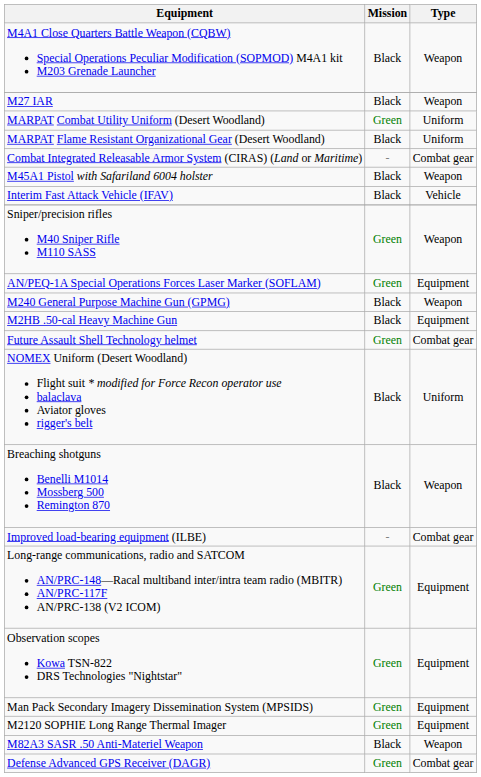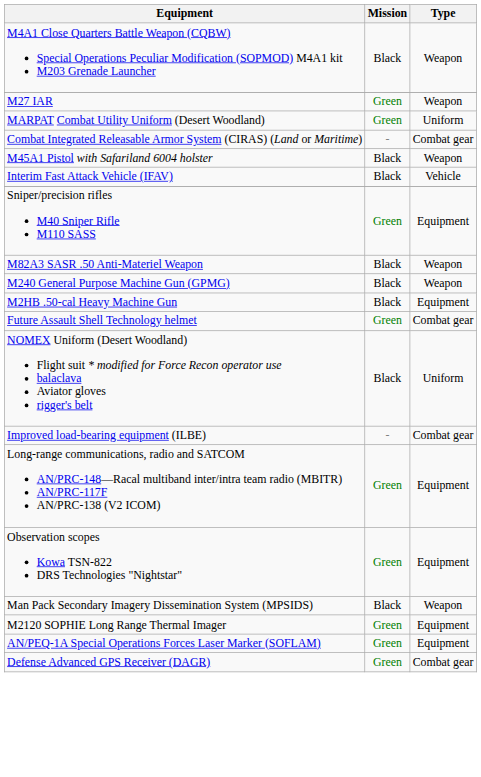 <table class="wikitable sortable">
 <tr>
 <th>Equipment</th>
 <th>Mission</th>
 <th>Type</th>
 </tr>
 <tr>
 <td><a href='#'>M4A1 Close Quarters Battle Weapon (CQBW)</a><br><ul><li><a href='#'>Special Operations Peculiar Modification (SOPMOD)</a> M4A1 kit</li><li><a href='#'>M203 Grenade Launcher</a></li></ul></td>
 <td align="center">Black</td>
 <td align="center">Weapon</td>
 </tr>
 <tr>
 </tr>
 <tr>
 <td><a href='#'>M27 IAR</a></td>
-<td align="center" style="color:black">Black</td>
+<td align="center" style="color:green">Green</td>
 <td align="center">Weapon</td>
 </tr>
 <tr>
 <td><a href='#'>MARPAT</a> <a href='#'>Combat Utility Uniform</a> (Desert Woodland)</td>
 <td align="center" style="color:green">Green</td>
-<td align="center">Uniform</td>
-</tr>
-<tr>
-<td><a href='#'>MARPAT</a> <a href='#'>Flame Resistant Organizational Gear</a> (Desert Woodland)</td>
-<td align="center" style="color:black">Black</td>
 <td align="center">Uniform</td>
 </tr>
 <tr>
 <td><a href='#'>Combat Integrated Releasable Armor System</a> (CIRAS) (<em>Land</em> or <em>Maritime</em>)</td>
 <td align="center" style="color:gray">-</td>
 <td align="center">Combat gear</td>
 </tr>
 <tr>
 <td><a href='#'>M45A1 Pistol</a> <em>with Safariland 6004 holster</em></td>
 <td align="center" style="color:black">Black</td>
 <td align="center">Weapon</td>
 </tr>
 <tr>
 <td><a href='#'>Interim Fast Attack Vehicle (IFAV)</a></td>
 <td align="center" style="color:black">Black</td>
 <td align="center">Vehicle</td>
 </tr>
 <tr>
 </tr>
 <tr>
 <td>Sniper/precision rifles<br><ul><li><a href='#'>M40 Sniper Rifle</a></li><li><a href='#'>M110 SASS</a></li></ul></td>
 <td align="center" style="color:green">Green</td>
-<td align="center">Weapon</td>
+<td align="center">Equipment</td>
 </tr>
 <tr>
-<td><a href='#'>AN/PEQ-1A Special Operations Forces Laser Marker (SOFLAM)</a></td>
-<td align="center" style="color:green">Green</td>
-<td align="center">Equipment</td>
+<td><a href='#'>M82A3 SASR .50 Anti-Materiel Weapon</a></td>
+<td align="center" style="color:black">Black</td>
+<td align="center">Weapon</td>
 </tr>
 <tr>
 <td><a href='#'>M240 General Purpose Machine Gun (GPMG)</a></td>
 <td align="center" style="color:black">Black</td>
 <td align="center">Weapon</td>
 </tr>
 <tr>
 <td><a href='#'>M2HB .50-cal Heavy Machine Gun</a></td>
 <td align="center" style="color:black">Black</td>
 <td align="center">Equipment</td>
 </tr>
 <tr>
 <td><a href='#'>Future Assault Shell Technology helmet</a></td>
 <td align="center" style="color:green">Green</td>
 <td align="center">Combat gear</td>
 </tr>
 <tr>
 <td><a href='#'>NOMEX</a> Uniform (Desert Woodland)<br><ul><li>Flight suit <em>* modified for Force Recon operator use</em></li><li><a href='#'>balaclava</a></li><li>Aviator gloves</li><li><a href='#'>rigger's belt</a></li></ul></td>
 <td align="center" style="color:black">Black</td>
 <td align="center">Uniform</td>
 </tr>
 <tr>
-<td>Breaching shotguns<br><ul><li><a href='#'>Benelli M1014</a></li><li><a href='#'>Mossberg 500</a></li><li><a href='#'>Remington 870</a></li></ul></td>
-<td align="center" style="color:black">Black</td>
-<td align="center">Weapon</td>
-</tr>
-<tr>
 <td><a href='#'>Improved load-bearing equipment</a> (ILBE)</td>
 <td align="center" style="color:gray">-</td>
 <td align="center">Combat gear</td>
 </tr>
 <tr>
 <td>Long-range communications, radio and SATCOM<br><ul><li><a href='#'>AN/PRC-148</a>—Racal multiband inter/intra team radio (MBITR)</li><li><a href='#'>AN/PRC-117F</a></li><li>AN/PRC-138 (V2 ICOM)</li></ul></td>
 <td align="center" style="color:green">Green</td>
 <td align="center">Equipment</td>
 </tr>
 <tr>
 <td>Observation scopes<br><ul><li><a href='#'>Kowa</a> TSN-822</li><li>DRS Technologies "Nightstar"</li></ul></td>
 <td align="center" style="color:green">Green</td>
 <td align="center">Equipment</td>
 </tr>
 <tr>
 <td>Man Pack Secondary Imagery Dissemination System (MPSIDS)</td>
-<td align="center" style="color:green">Green</td>
-<td align="center">Equipment</td>
+<td align="center" style="color:black">Black</td>
+<td align="center">Weapon</td>
 </tr>
 <tr>
 <td>M2120 SOPHIE Long Range Thermal Imager</td>
 <td align="center" style="color:green">Green</td>
 <td align="center">Equipment</td>
 </tr>
 <tr>
-<td><a href='#'>M82A3 SASR .50 Anti-Materiel Weapon</a></td>
-<td align="center" style="color:black">Black</td>
-<td align="center">Weapon</td>
+<td><a href='#'>AN/PEQ-1A Special Operations Forces Laser Marker (SOFLAM)</a></td>
+<td align="center" style="color:green">Green</td>
+<td align="center">Equipment</td>
 </tr>
 <tr>
 <td><a href='#'>Defense Advanced GPS Receiver (DAGR)</a></td>
 <td align="center" style="color:green">Green</td>
 <td align="center">Combat gear</td>
 </tr>
 </table>
